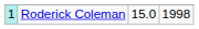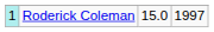 <table class="wikitable">
 <tr>
 </tr>
 <tr>
 <td style="background: paleturquoise;">1</td>
 <td><a href='#'>Roderick Coleman</a></td>
 <td>15.0</td>
-<td>1998</td>
+<td>1997</td>
 </tr>
 </table>
